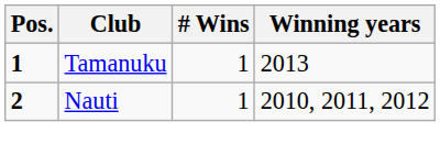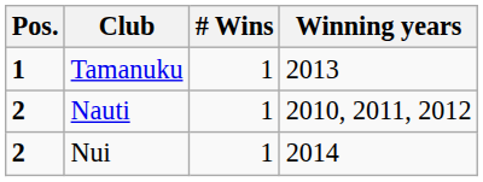 <table class="wikitable">
 <tr>
 <th>Pos.</th>
 <th>Club</th>
 <th># Wins</th>
 <th>Winning years</th>
 </tr>
 <tr>
 <td><strong>1</strong></td>
 <td><a href='#'>Tamanuku</a></td>
 <td align="right">1</td>
 <td>2013</td>
 </tr>
 <tr>
 <td><strong>2</strong></td>
 <td><a href='#'>Nauti</a></td>
 <td align="right">1</td>
 <td>2010, 2011, 2012</td>
 </tr>
+<tr>
+<td><strong>2</strong></td>
+<td>Nui</td>
+<td align="right">1</td>
+<td>2014</td>
+</tr>
 </table>
